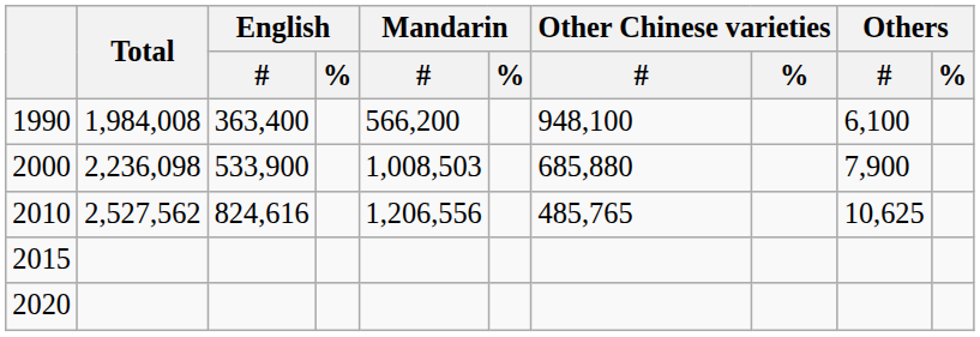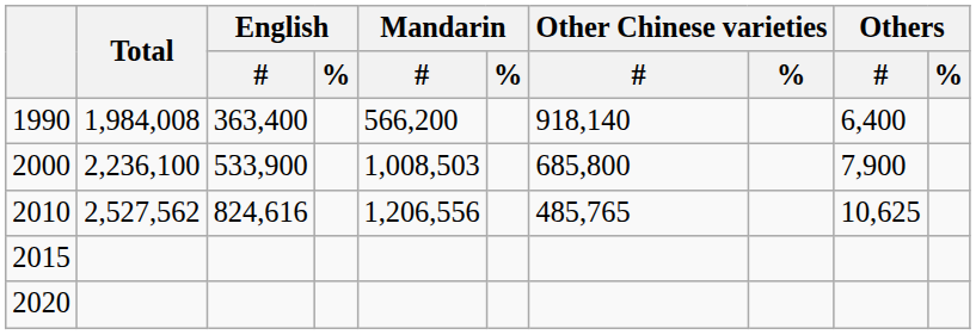 <table class="wikitable">
 <tr>
 <th rowspan="2"></th>
 <th rowspan="2">Total</th>
 <th colspan="2">English</th>
 <th colspan="2">Mandarin</th>
 <th colspan="2">Other Chinese varieties</th>
 <th colspan="2">Others</th>
 </tr>
 <tr>
 <th>#</th>
 <th>%</th>
 <th>#</th>
 <th>%</th>
 <th>#</th>
 <th>%</th>
 <th>#</th>
 <th>%</th>
 </tr>
 <tr>
 <td>1990</td>
 <td>1,984,008</td>
 <td>363,400</td>
 <td></td>
 <td>566,200</td>
 <td></td>
-<td>948,100</td>
+<td>918,140</td>
 <td></td>
-<td>6,100</td>
+<td>6,400</td>
 <td></td>
 </tr>
 <tr>
 <td>2000</td>
-<td>2,236,098</td>
+<td>2,236,100</td>
 <td>533,900</td>
 <td></td>
 <td>1,008,503</td>
 <td></td>
-<td>685,880</td>
+<td>685,800</td>
 <td></td>
 <td>7,900</td>
 <td></td>
 </tr>
 <tr>
 <td>2010</td>
 <td>2,527,562</td>
 <td>824,616</td>
 <td></td>
 <td>1,206,556</td>
 <td></td>
 <td>485,765</td>
 <td></td>
 <td>10,625</td>
 <td></td>
 </tr>
 <tr>
 <td>2015</td>
 <td></td>
 <td></td>
 <td></td>
 <td></td>
 <td></td>
 <td></td>
 <td></td>
 <td></td>
 <td></td>
 </tr>
 <tr>
 <td>2020</td>
 <td></td>
 <td></td>
 <td></td>
 <td></td>
 <td></td>
 <td></td>
 <td></td>
 <td></td>
 <td></td>
 </tr>
 </table>
